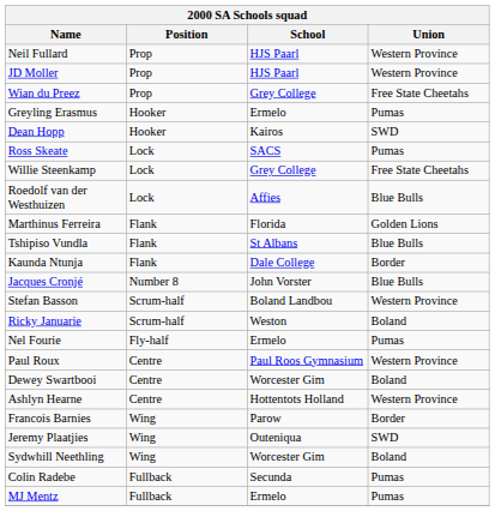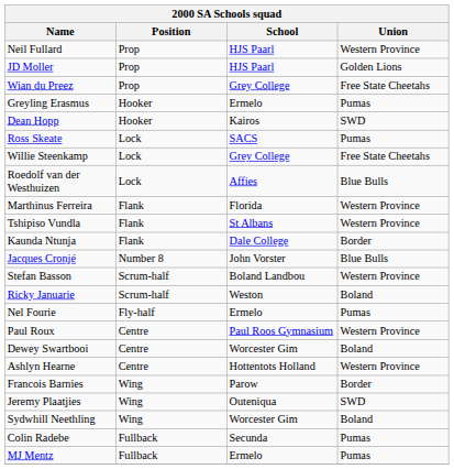 <table class="wikitable" style="text-align:left; width:50%">
 <tr>
 <th colspan="100%">2000 SA Schools squad</th>
 </tr>
 <tr>
 <th style="width:25%;">Name</th>
 <th style="width:25%;">Position</th>
 <th style="width:25%;">School</th>
 <th style="width:25%;">Union</th>
 </tr>
 <tr>
 <td>Neil Fullard</td>
 <td>Prop</td>
 <td><a href='#'>HJS Paarl</a></td>
 <td>Western Province</td>
 </tr>
 <tr>
 <td><a href='#'>JD Moller</a></td>
 <td>Prop</td>
 <td><a href='#'>HJS Paarl</a></td>
-<td>Western Province</td>
+<td>Golden Lions</td>
 </tr>
 <tr>
 <td><a href='#'>Wian du Preez</a></td>
 <td>Prop</td>
 <td><a href='#'>Grey College</a></td>
 <td>Free State Cheetahs</td>
 </tr>
 <tr>
 <td>Greyling Erasmus</td>
 <td>Hooker</td>
 <td>Ermelo</td>
 <td>Pumas</td>
 </tr>
 <tr>
 <td><a href='#'>Dean Hopp</a></td>
 <td>Hooker</td>
 <td>Kairos</td>
 <td>SWD</td>
 </tr>
 <tr>
 <td><a href='#'>Ross Skeate</a></td>
 <td>Lock</td>
 <td><a href='#'>SACS</a></td>
 <td>Pumas</td>
 </tr>
 <tr>
 <td>Willie Steenkamp</td>
 <td>Lock</td>
 <td><a href='#'>Grey College</a></td>
 <td>Free State Cheetahs</td>
 </tr>
 <tr>
 <td>Roedolf van der Westhuizen</td>
 <td>Lock</td>
 <td><a href='#'>Affies</a></td>
 <td>Blue Bulls</td>
 </tr>
 <tr>
 <td>Marthinus Ferreira</td>
 <td>Flank</td>
 <td>Florida</td>
-<td>Golden Lions</td>
+<td>Western Province</td>
 </tr>
 <tr>
 <td>Tshipiso Vundla</td>
 <td>Flank</td>
 <td><a href='#'>St Albans</a></td>
-<td>Blue Bulls</td>
+<td>Western Province</td>
 </tr>
 <tr>
 <td>Kaunda Ntunja</td>
 <td>Flank</td>
 <td><a href='#'>Dale College</a></td>
 <td>Border</td>
 </tr>
 <tr>
 <td><a href='#'>Jacques Cronjé</a></td>
 <td>Number 8</td>
 <td>John Vorster</td>
 <td>Blue Bulls</td>
 </tr>
 <tr>
 <td>Stefan Basson</td>
 <td>Scrum-half</td>
 <td>Boland Landbou</td>
 <td>Western Province</td>
 </tr>
 <tr>
 <td><a href='#'>Ricky Januarie</a></td>
 <td>Scrum-half</td>
 <td>Weston</td>
 <td>Boland</td>
 </tr>
 <tr>
 <td>Nel Fourie</td>
 <td>Fly-half</td>
 <td>Ermelo</td>
 <td>Pumas</td>
 </tr>
 <tr>
 <td>Paul Roux</td>
 <td>Centre</td>
 <td><a href='#'>Paul Roos Gymnasium</a></td>
 <td>Western Province</td>
 </tr>
 <tr>
 <td>Dewey Swartbooi</td>
 <td>Centre</td>
 <td>Worcester Gim</td>
 <td>Boland</td>
 </tr>
 <tr>
 <td>Ashlyn Hearne</td>
 <td>Centre</td>
 <td>Hottentots Holland</td>
 <td>Western Province</td>
 </tr>
 <tr>
 <td>Francois Barnies</td>
 <td>Wing</td>
 <td>Parow</td>
 <td>Border</td>
 </tr>
 <tr>
 <td>Jeremy Plaatjies</td>
 <td>Wing</td>
 <td>Outeniqua</td>
 <td>SWD</td>
 </tr>
 <tr>
 <td>Sydwhill Neethling</td>
 <td>Wing</td>
 <td>Worcester Gim</td>
 <td>Boland</td>
 </tr>
 <tr>
 <td>Colin Radebe</td>
 <td>Fullback</td>
 <td>Secunda</td>
 <td>Pumas</td>
 </tr>
 <tr>
 <td><a href='#'>MJ Mentz</a></td>
 <td>Fullback</td>
 <td>Ermelo</td>
 <td>Pumas</td>
 </tr>
 <tr>
 </tr>
 </table>
